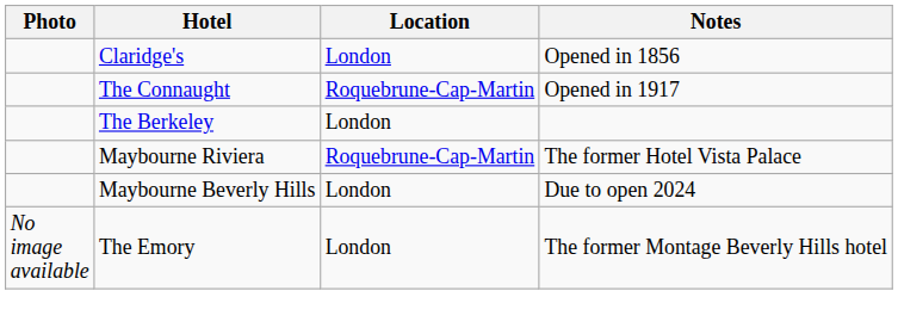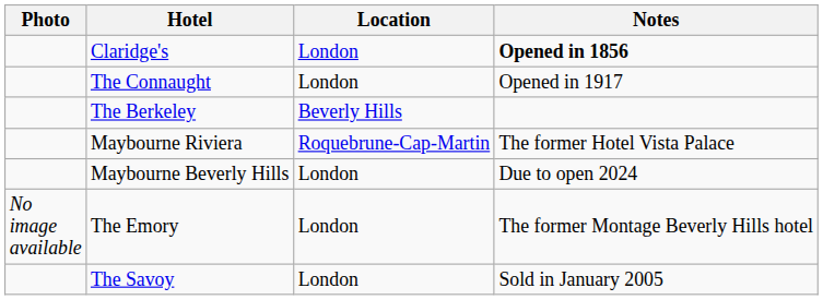 <table class="wikitable">
 <tr>
 <th>Photo</th>
 <th>Hotel</th>
 <th>Location</th>
 <th>Notes</th>
 </tr>
 <tr>
 <td></td>
 <td><a href='#'>Claridge's</a></td>
 <td> <a href='#'>London</a></td>
-<td>Opened in 1856</td>
+<td><strong>Opened in 1856</strong></td>
 </tr>
 <tr>
 <td></td>
 <td><a href='#'>The Connaught</a></td>
-<td> <a href='#'>Roquebrune-Cap-Martin</a></td>
+<td> London</td>
 <td>Opened in 1917</td>
 </tr>
 <tr>
 <td></td>
 <td><a href='#'>The Berkeley</a></td>
-<td> London</td>
+<td> <a href='#'>Beverly Hills</a></td>
 <td></td>
 </tr>
 <tr>
 <td></td>
 <td>Maybourne Riviera</td>
 <td> <a href='#'>Roquebrune-Cap-Martin</a></td>
 <td>The former Hotel Vista Palace</td>
 </tr>
 <tr>
 <td></td>
 <td>Maybourne Beverly Hills</td>
 <td> London</td>
 <td>Due to open 2024</td>
 </tr>
 <tr>
 <td><div><em>No<br>image<br>available</em></div></td>
 <td>The Emory</td>
 <td> London</td>
 <td>The former Montage Beverly Hills hotel</td>
 </tr>
+<tr>
+<td></td>
+<td><a href='#'>The Savoy</a></td>
+<td> London</td>
+<td>Sold in January 2005</td>
+</tr>
 </table>
